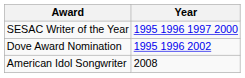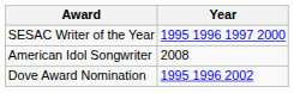 <table class="wikitable">
 <tr>
 <th>Award</th>
 <th>Year</th>
 </tr>
 <tr>
 <td>SESAC Writer of the Year</td>
 <td><a href='#'>1995 1996 1997 2000</a></td>
 </tr>
 <tr>
+<td>American Idol Songwriter</td>
+<td>2008</td>
+</tr>
+<tr>
 <td>Dove Award Nomination</td>
 <td><a href='#'>1995 1996 2002</a></td>
 </tr>
-<tr>
-<td>American Idol Songwriter</td>
-<td>2008</td>
-</tr>
 </table>
